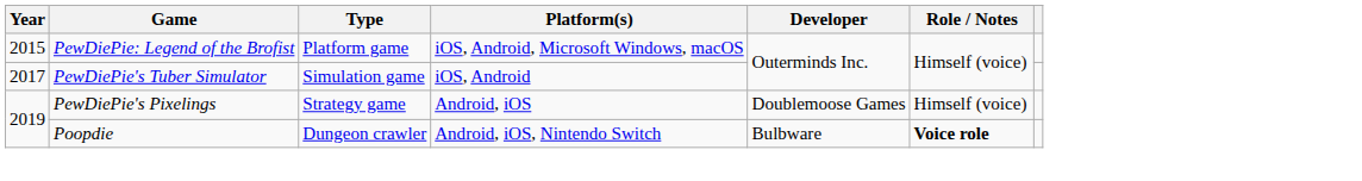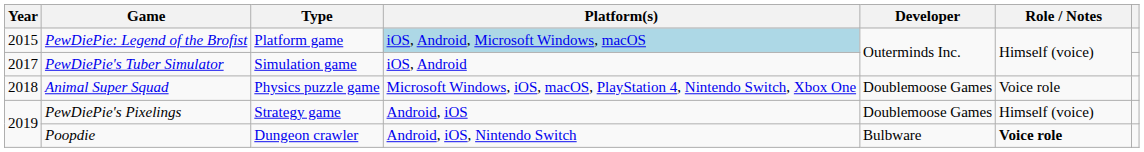 <table class="wikitable sortable">
 <tr>
 <th scope="col">Year</th>
 <th>Game</th>
 <th>Type</th>
 <th>Platform(s)</th>
 <th>Developer</th>
 <th style="width: 12%">Role / Notes</th>
 <th scope="col" class="unsortable"></th>
 </tr>
 <tr>
 <td>2015</td>
 <td><em><a href='#'>PewDiePie: Legend of the Brofist</a></em></td>
 <td><a href='#'>Platform game</a></td>
-<td><a href='#'>iOS</a>, <a href='#'>Android</a>, <a href='#'>Microsoft Windows</a>, <a href='#'>macOS</a></td>
+<td style="background: lightblue;"><a href='#'>iOS</a>, <a href='#'>Android</a>, <a href='#'>Microsoft Windows</a>, <a href='#'>macOS</a></td>
 <td rowspan="2">Outerminds Inc.</td>
 <td rowspan="2">Himself (voice)</td>
 <td style="text-align:center"></td>
 </tr>
 <tr>
 <td>2017</td>
 <td><em><a href='#'>PewDiePie's Tuber Simulator</a></em></td>
 <td><a href='#'>Simulation game</a></td>
 <td><a href='#'>iOS</a>, <a href='#'>Android</a></td>
+<td style="text-align:center"></td>
+</tr>
+<tr>
+<td>2018</td>
+<td><em><a href='#'>Animal Super Squad</a></em></td>
+<td><a href='#'>Physics puzzle game</a></td>
+<td><a href='#'>Microsoft Windows</a>, <a href='#'>iOS</a>, <a href='#'>macOS</a>, <a href='#'>PlayStation 4</a>, <a href='#'>Nintendo Switch</a>, <a href='#'>Xbox One</a></td>
+<td>Doublemoose Games</td>
+<td>Voice role</td>
 <td style="text-align:center"></td>
 </tr>
 <tr>
 <td rowspan="2">2019</td>
 <td><em>PewDiePie's Pixelings</em></td>
 <td><a href='#'>Strategy game</a></td>
 <td><a href='#'>Android</a>, <a href='#'>iOS</a></td>
 <td>Doublemoose Games</td>
 <td>Himself (voice)</td>
 <td style="text-align:center"></td>
 </tr>
 <tr>
 <td><em>Poopdie</em></td>
 <td><a href='#'>Dungeon crawler</a></td>
 <td><a href='#'>Android</a>, <a href='#'>iOS</a>, <a href='#'>Nintendo Switch</a></td>
 <td>Bulbware</td>
 <td><strong>Voice role</strong></td>
 <td style="text-align:center"></td>
 </tr>
 </table>
